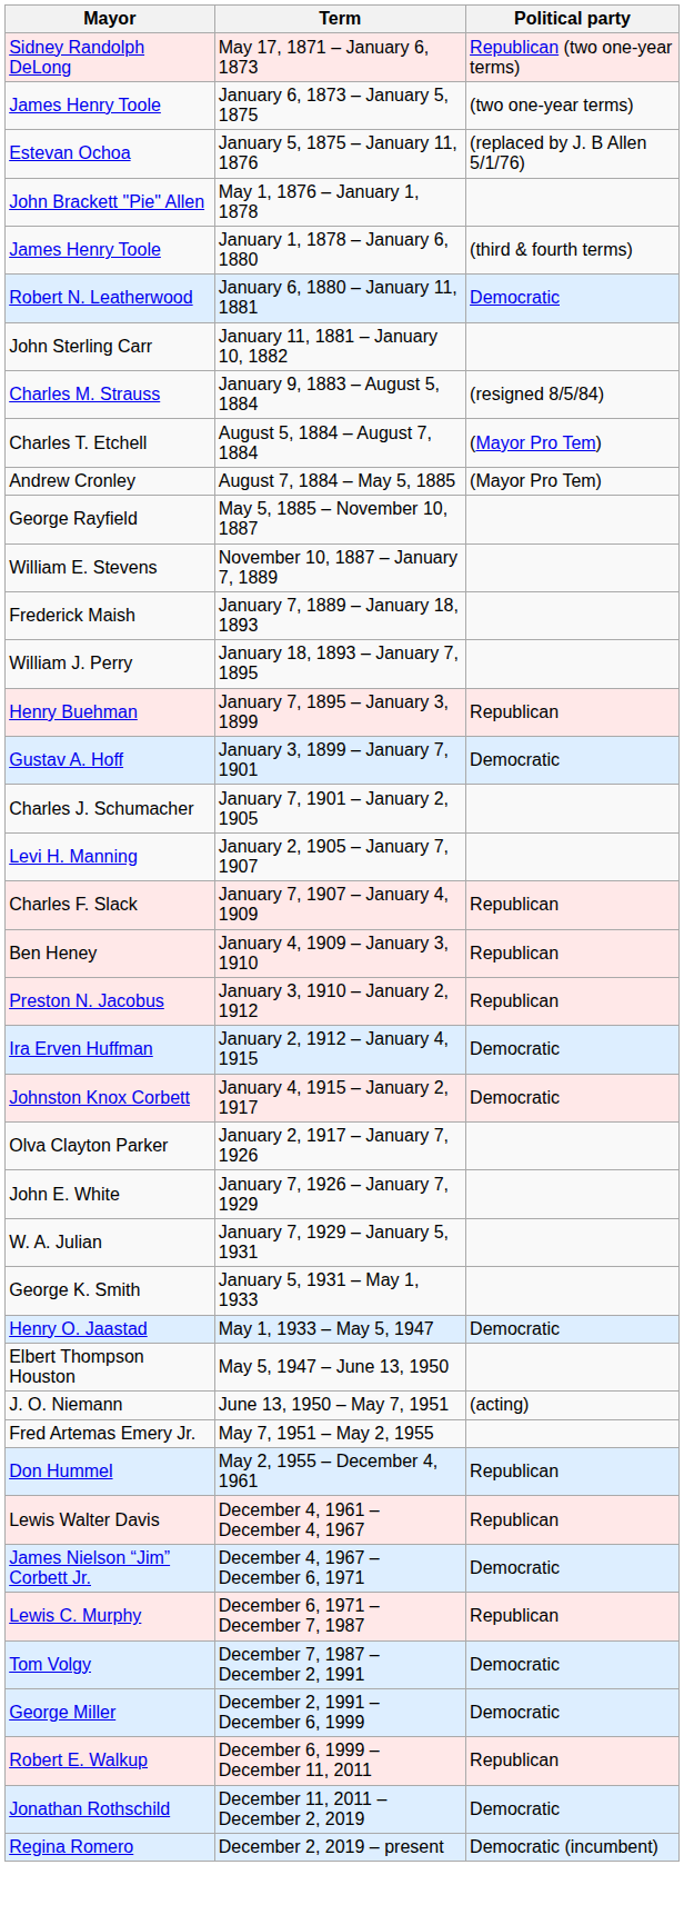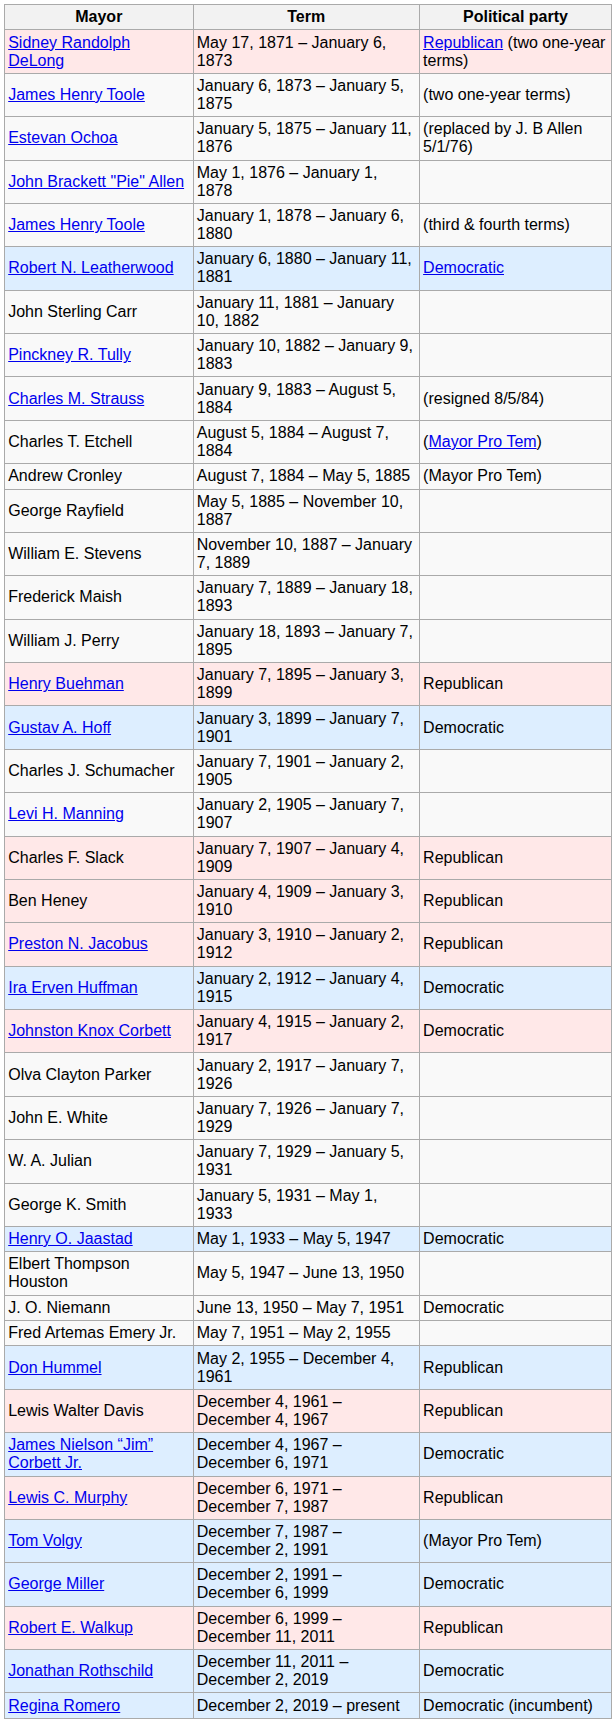 <table class="wikitable">
 <tr>
 <th>Mayor</th>
 <th>Term</th>
 <th>Political party</th>
 </tr>
 <tr bgcolor="#ffe8e8">
 <td><a href='#'>Sidney Randolph DeLong</a></td>
 <td>May 17, 1871 – January 6, 1873</td>
 <td><a href='#'>Republican</a> (two one-year terms)</td>
 </tr>
 <tr>
 <td><a href='#'>James Henry Toole</a></td>
 <td>January 6, 1873 – January 5, 1875</td>
 <td>(two one-year terms)</td>
 </tr>
 <tr>
 <td><a href='#'>Estevan Ochoa</a></td>
 <td>January 5, 1875 – January 11, 1876</td>
 <td>(replaced by J. B Allen 5/1/76)</td>
 </tr>
 <tr>
 <td><a href='#'>John Brackett "Pie" Allen</a></td>
 <td>May 1, 1876 – January 1, 1878</td>
 <td></td>
 </tr>
 <tr>
 <td><a href='#'>James Henry Toole</a></td>
 <td>January 1, 1878 – January 6, 1880</td>
 <td>(third & fourth terms)</td>
 </tr>
 <tr bgcolor="#ddeeff">
 <td><a href='#'>Robert N. Leatherwood</a></td>
 <td>January 6, 1880 – January 11, 1881</td>
 <td><a href='#'>Democratic</a></td>
 </tr>
 <tr>
 <td>John Sterling Carr</td>
 <td>January 11, 1881 – January 10, 1882</td>
+<td></td>
+</tr>
+<tr>
+<td><a href='#'>Pinckney R. Tully</a></td>
+<td>January 10, 1882 – January 9, 1883</td>
 <td></td>
 </tr>
 <tr>
 <td><a href='#'>Charles M. Strauss</a></td>
 <td>January 9, 1883 – August 5, 1884</td>
 <td>(resigned 8/5/84)</td>
 </tr>
 <tr>
 <td>Charles T. Etchell</td>
 <td>August 5, 1884 – August 7, 1884</td>
 <td>(<a href='#'>Mayor Pro Tem</a>)</td>
 </tr>
 <tr>
 <td>Andrew Cronley</td>
 <td>August 7, 1884 – May 5, 1885</td>
 <td>(Mayor Pro Tem)</td>
 </tr>
 <tr>
 <td>George Rayfield</td>
 <td>May 5, 1885 – November 10, 1887</td>
 <td></td>
 </tr>
 <tr>
 <td>William E. Stevens</td>
 <td>November 10, 1887 – January 7, 1889</td>
 <td></td>
 </tr>
 <tr>
 <td>Frederick Maish</td>
 <td>January 7, 1889 – January 18, 1893</td>
 <td></td>
 </tr>
 <tr>
 <td>William J. Perry</td>
 <td>January 18, 1893 – January 7, 1895</td>
 <td></td>
 </tr>
 <tr bgcolor="#ffe8e8">
 <td><a href='#'>Henry Buehman</a></td>
 <td>January 7, 1895 – January 3, 1899</td>
 <td>Republican</td>
 </tr>
 <tr bgcolor="#ddeeff">
 <td><a href='#'>Gustav A. Hoff</a></td>
 <td>January 3, 1899 – January 7, 1901</td>
 <td>Democratic</td>
 </tr>
 <tr>
 <td>Charles J. Schumacher</td>
 <td>January 7, 1901 – January 2, 1905</td>
 <td></td>
 </tr>
 <tr>
 <td><a href='#'>Levi H. Manning</a></td>
 <td>January 2, 1905 – January 7, 1907</td>
 <td></td>
 </tr>
 <tr bgcolor="#ffe8e8">
 <td>Charles F. Slack</td>
 <td>January 7, 1907 – January 4, 1909</td>
 <td>Republican</td>
 </tr>
 <tr bgcolor="#ffe8e8">
 <td>Ben Heney</td>
 <td>January 4, 1909 – January 3, 1910</td>
 <td>Republican</td>
 </tr>
 <tr bgcolor="#ffe8e8">
 <td><a href='#'>Preston N. Jacobus</a></td>
 <td>January 3, 1910 – January 2, 1912</td>
 <td>Republican</td>
 </tr>
 <tr bgcolor="#ddeeff">
 <td><a href='#'>Ira Erven Huffman</a></td>
 <td>January 2, 1912 – January 4, 1915</td>
 <td>Democratic</td>
 </tr>
 <tr bgcolor="#ffe8e8">
 <td><a href='#'>Johnston Knox Corbett</a></td>
 <td>January 4, 1915 – January 2, 1917</td>
 <td>Democratic</td>
 </tr>
 <tr>
 <td>Olva Clayton Parker</td>
 <td>January 2, 1917 – January 7, 1926</td>
 <td></td>
 </tr>
 <tr>
 <td>John E. White</td>
 <td>January 7, 1926 – January 7, 1929</td>
 <td></td>
 </tr>
 <tr>
 <td>W. A. Julian</td>
 <td>January 7, 1929 – January 5, 1931</td>
 <td></td>
 </tr>
 <tr>
 <td>George K. Smith</td>
 <td>January 5, 1931 – May 1, 1933</td>
 <td></td>
 </tr>
 <tr bgcolor="#ddeeff">
 <td><a href='#'>Henry O. Jaastad</a></td>
 <td>May 1, 1933 – May 5, 1947</td>
 <td>Democratic</td>
 </tr>
 <tr>
 <td>Elbert Thompson Houston</td>
 <td>May 5, 1947 – June 13, 1950</td>
 <td></td>
 </tr>
 <tr>
 <td>J. O. Niemann</td>
 <td>June 13, 1950 – May 7, 1951</td>
-<td>(acting)</td>
+<td>Democratic</td>
 </tr>
 <tr>
 <td>Fred Artemas Emery Jr.</td>
 <td>May 7, 1951 – May 2, 1955</td>
 <td></td>
 </tr>
 <tr bgcolor="#ddeeff">
 <td><a href='#'>Don Hummel</a></td>
 <td>May 2, 1955 – December 4, 1961</td>
 <td>Republican</td>
 </tr>
 <tr bgcolor="#ffe8e8">
 <td>Lewis Walter Davis</td>
 <td>December 4, 1961 – December 4, 1967</td>
 <td>Republican</td>
 </tr>
 <tr bgcolor="#ddeeff">
 <td><a href='#'>James Nielson “Jim” Corbett Jr.</a></td>
 <td>December 4, 1967 – December 6, 1971</td>
 <td>Democratic</td>
 </tr>
 <tr bgcolor="#ffe8e8">
 <td><a href='#'>Lewis C. Murphy</a></td>
 <td>December 6, 1971 – December 7, 1987</td>
 <td>Republican</td>
 </tr>
 <tr bgcolor="#ddeeff">
 <td><a href='#'>Tom Volgy</a></td>
 <td>December 7, 1987 – December 2, 1991</td>
-<td>Democratic</td>
+<td>(Mayor Pro Tem)</td>
 </tr>
 <tr bgcolor="#ddeeff">
 <td><a href='#'>George Miller</a></td>
 <td>December 2, 1991 – December 6, 1999</td>
 <td>Democratic</td>
 </tr>
 <tr bgcolor="#ffe8e8">
 <td><a href='#'>Robert E. Walkup</a></td>
 <td>December 6, 1999 – December 11, 2011</td>
 <td>Republican</td>
 </tr>
 <tr bgcolor="#ddeeff">
 <td><a href='#'>Jonathan Rothschild</a></td>
 <td>December 11, 2011 – December 2, 2019</td>
 <td>Democratic</td>
 </tr>
 <tr bgcolor="#ddeeff">
 <td><a href='#'>Regina Romero</a></td>
 <td>December 2, 2019 – present</td>
 <td>Democratic (incumbent)</td>
 </tr>
 </table>
